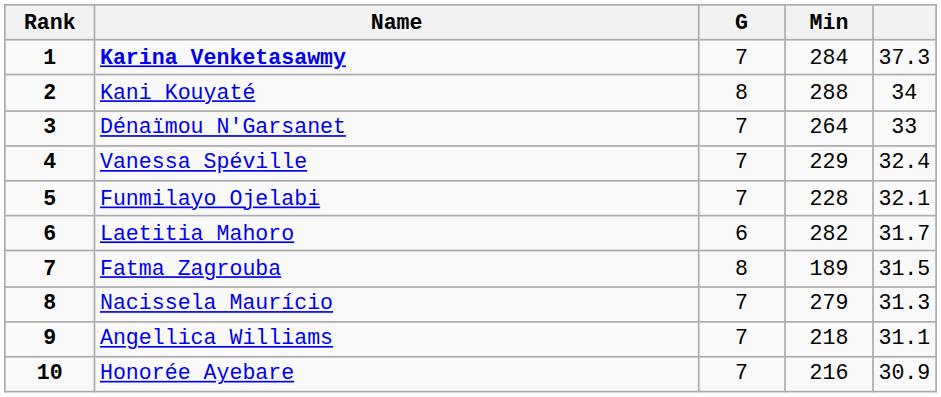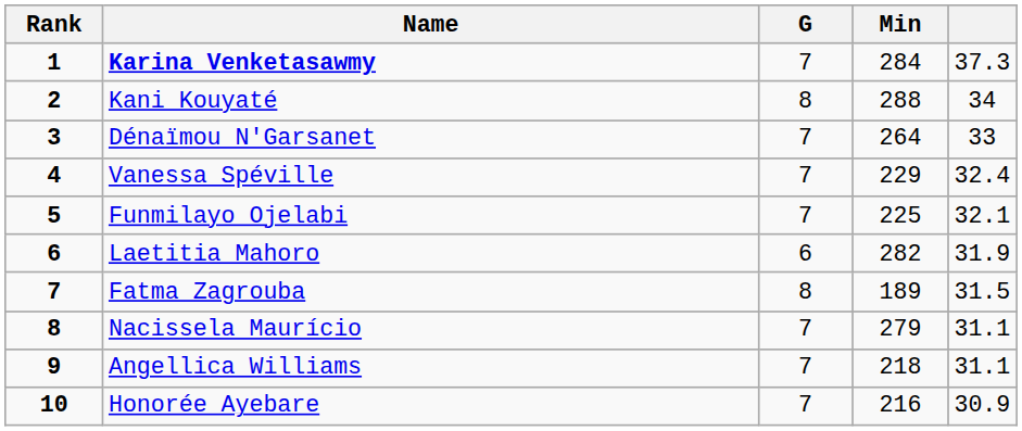 <table class="wikitable" style="width:90%;">
 <tr>
 <th style="width:10%;">Rank</th>
 <th style="width:70%;">Name</th>
 <th style="width:10%;">G</th>
 <th style="width:10%;">Min</th>
 <th style="width:10%;"></th>
 </tr>
 <tr align=center>
 <td><strong>1</strong></td>
 <td align=left> <strong><a href='#'>Karina Venketasawmy</a></strong></td>
 <td>7</td>
 <td>284</td>
 <td>37.3</td>
 </tr>
 <tr align=center>
 <td><strong>2</strong></td>
 <td align=left> <a href='#'>Kani Kouyaté</a></td>
 <td>8</td>
 <td>288</td>
 <td>34</td>
 </tr>
 <tr align=center>
 <td><strong>3</strong></td>
 <td align=left> <a href='#'>Dénaïmou N'Garsanet</a></td>
 <td>7</td>
 <td>264</td>
 <td>33</td>
 </tr>
 <tr align=center>
 <td><strong>4</strong></td>
 <td align=left> <a href='#'>Vanessa Spéville</a></td>
 <td>7</td>
 <td>229</td>
 <td>32.4</td>
 </tr>
 <tr align=center>
 <td><strong>5</strong></td>
 <td align=left> <a href='#'>Funmilayo Ojelabi</a></td>
 <td>7</td>
-<td>228</td>
+<td>225</td>
 <td>32.1</td>
 </tr>
 <tr align=center>
 <td><strong>6</strong></td>
 <td align=left> <a href='#'>Laetitia Mahoro</a></td>
 <td>6</td>
 <td>282</td>
-<td>31.7</td>
+<td>31.9</td>
 </tr>
 <tr align=center>
 <td><strong>7</strong></td>
 <td align=left> <a href='#'>Fatma Zagrouba</a></td>
 <td>8</td>
 <td>189</td>
 <td>31.5</td>
 </tr>
 <tr align=center>
 <td><strong>8</strong></td>
 <td align=left> <a href='#'>Nacissela Maurício</a></td>
 <td>7</td>
 <td>279</td>
-<td>31.3</td>
+<td>31.1</td>
 </tr>
 <tr align=center>
 <td><strong>9</strong></td>
 <td align=left> <a href='#'>Angellica Williams</a></td>
 <td>7</td>
 <td>218</td>
 <td>31.1</td>
 </tr>
 <tr align=center>
 <td><strong>10</strong></td>
 <td align=left> <a href='#'>Honorée Ayebare</a></td>
 <td>7</td>
 <td>216</td>
 <td>30.9</td>
 </tr>
 </table>
